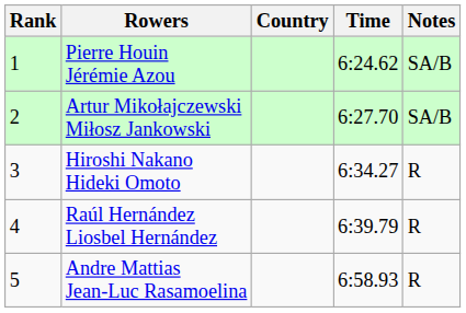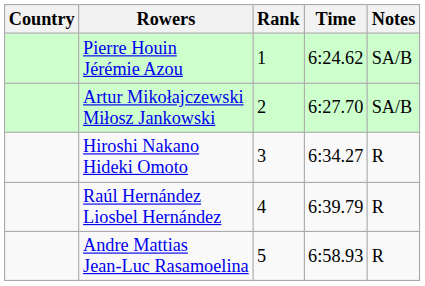 <table class="wikitable">
 <tr>
+<th>Country</th>
+<th>Rowers</th>
 <th>Rank</th>
-<th>Rowers</th>
-<th>Country</th>
 <th>Time</th>
 <th>Notes</th>
 </tr>
 <tr bgcolor=ccffcc>
+<td></td>
+<td><a href='#'>Pierre Houin</a><br><a href='#'>Jérémie Azou</a></td>
 <td>1</td>
-<td><a href='#'>Pierre Houin</a><br><a href='#'>Jérémie Azou</a></td>
-<td></td>
 <td>6:24.62</td>
 <td>SA/B</td>
 </tr>
 <tr bgcolor=ccffcc>
+<td></td>
+<td><a href='#'>Artur Mikołajczewski</a><br><a href='#'>Miłosz Jankowski</a></td>
 <td>2</td>
-<td><a href='#'>Artur Mikołajczewski</a><br><a href='#'>Miłosz Jankowski</a></td>
-<td></td>
 <td>6:27.70</td>
 <td>SA/B</td>
 </tr>
 <tr>
+<td></td>
+<td><a href='#'>Hiroshi Nakano</a><br><a href='#'>Hideki Omoto</a></td>
 <td>3</td>
-<td><a href='#'>Hiroshi Nakano</a><br><a href='#'>Hideki Omoto</a></td>
-<td></td>
 <td>6:34.27</td>
 <td>R</td>
 </tr>
 <tr>
+<td></td>
+<td><a href='#'>Raúl Hernández</a><br><a href='#'>Liosbel Hernández</a></td>
 <td>4</td>
-<td><a href='#'>Raúl Hernández</a><br><a href='#'>Liosbel Hernández</a></td>
-<td></td>
 <td>6:39.79</td>
 <td>R</td>
 </tr>
 <tr>
+<td></td>
+<td><a href='#'>Andre Mattias</a><br><a href='#'>Jean-Luc Rasamoelina</a></td>
 <td>5</td>
-<td><a href='#'>Andre Mattias</a><br><a href='#'>Jean-Luc Rasamoelina</a></td>
-<td></td>
 <td>6:58.93</td>
 <td>R</td>
 </tr>
 </table>
